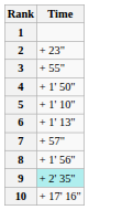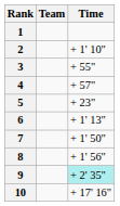 <table class="wikitable">
 <tr>
 <th scope="col">Rank</th>
+<th scope="col">Team</th>
 <th scope="col">Time</th>
 </tr>
 <tr>
 <th scope="row">1</th>
+<td> </td>
 <td></td>
 </tr>
 <tr>
 <th scope="row">2</th>
-<td>+ 23"</td>
+<td></td>
+<td>+ 1' 10"</td>
 </tr>
 <tr>
 <th scope="row">3</th>
+<td></td>
 <td>+ 55"</td>
 </tr>
 <tr>
 <th scope="row">4</th>
-<td>+ 1' 50"</td>
+<td></td>
+<td>+ 57"</td>
 </tr>
 <tr>
 <th scope="row">5</th>
-<td>+ 1' 10"</td>
+<td></td>
+<td>+ 23"</td>
 </tr>
 <tr>
 <th scope="row">6</th>
+<td></td>
 <td>+ 1' 13"</td>
 </tr>
 <tr>
 <th scope="row">7</th>
-<td>+ 57"</td>
+<td></td>
+<td>+ 1' 50"</td>
 </tr>
 <tr>
 <th scope="row">8</th>
+<td></td>
 <td>+ 1' 56"</td>
 </tr>
 <tr>
 <th scope="row">9</th>
+<td></td>
 <td style="background: paleturquoise;">+ 2' 35"</td>
 </tr>
 <tr>
 <th scope="row">10</th>
+<td></td>
 <td>+ 17' 16"</td>
 </tr>
 </table>
